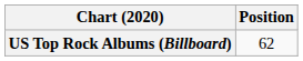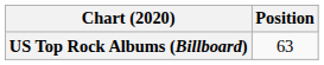 <table class="wikitable plainrowheaders" style="text-align:center">
 <tr>
 <th scope="col">Chart (2020)</th>
 <th scope="col">Position</th>
 </tr>
 <tr>
 <th scope="row">US Top Rock Albums (<em>Billboard</em>)</th>
-<td>62</td>
+<td>63</td>
 </tr>
 </table>
